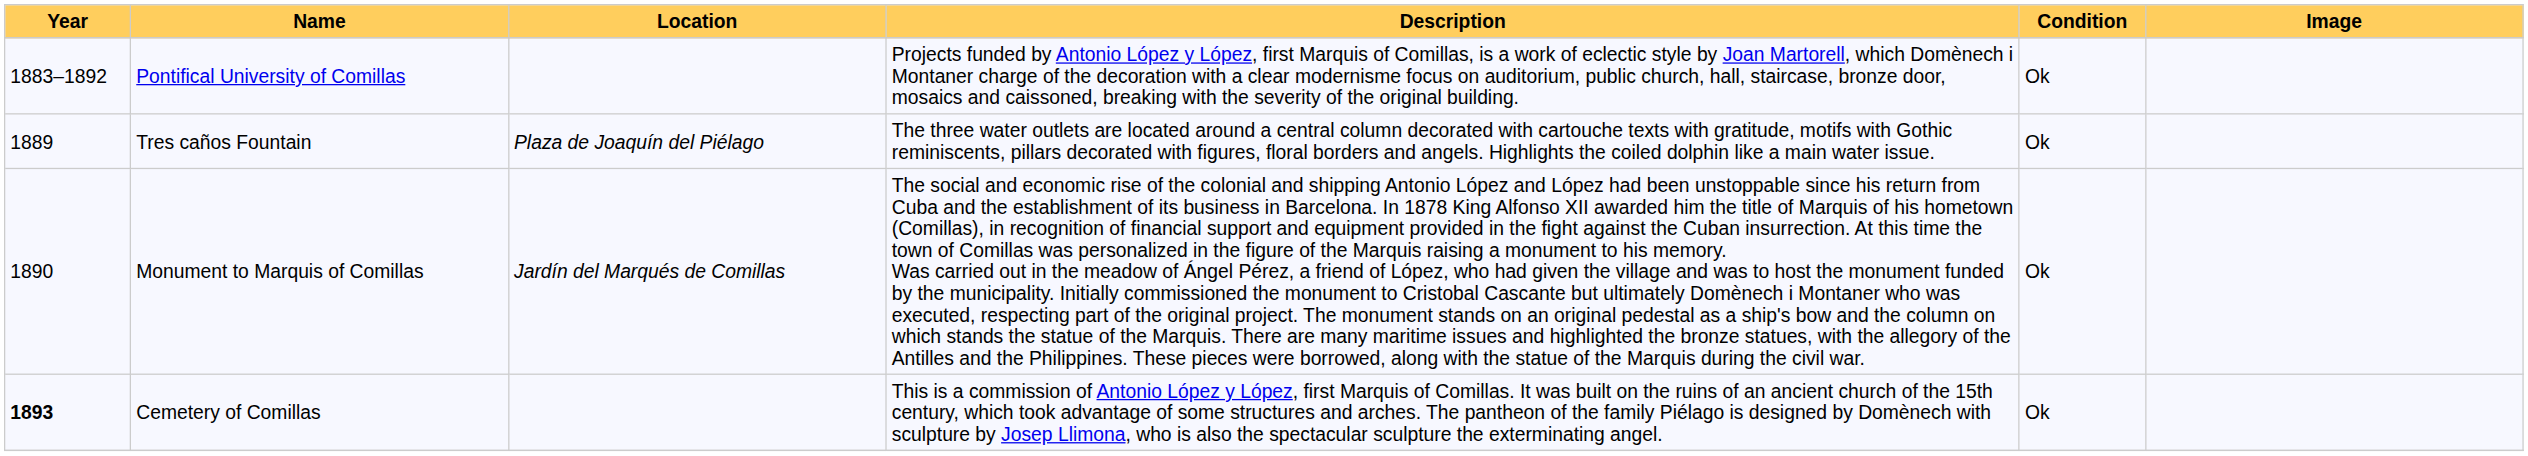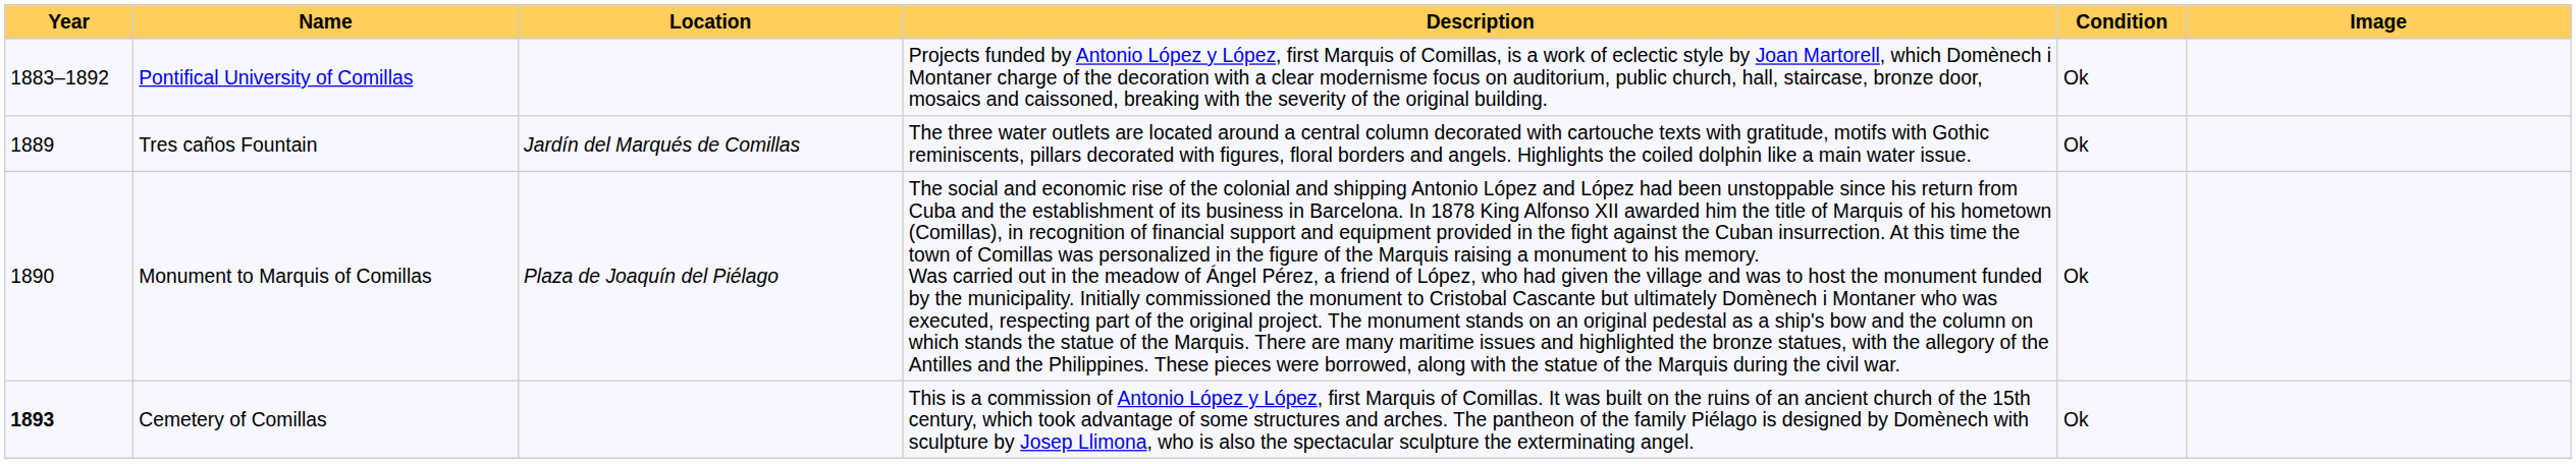 <table bgcolor="#f7f8ff" cellpadding="4" cellspacing="0" border="1" style="font-size: 95%; border: #cccccc solid 1px; border-collapse: collapse;">
 <tr>
 <th width="5%" style="background:#ffce5d;">Year</th>
 <th width="15%" style="background:#ffce5d;">Name</th>
 <th width="15%" style="background:#ffce5d;">Location</th>
 <th width="45%" style="background:#ffce5d;">Description</th>
 <th width="5%" style="background:#ffce5d;">Condition</th>
 <th width="15%" style="background:#ffce5d;">Image</th>
 </tr>
 <tr ---->
 </tr>
 <tr>
 <td>1883–1892</td>
 <td><a href='#'>Pontifical University of Comillas</a></td>
 <td></td>
 <td>Projects funded by <a href='#'>Antonio López y López</a>, first Marquis of Comillas, is a work of eclectic style by <a href='#'>Joan Martorell</a>, which Domènech i Montaner charge of the decoration with a clear modernisme focus on auditorium, public church, hall, staircase, bronze door, mosaics and caissoned, breaking with the severity of the original building.</td>
 <td>Ok</td>
 <td></td>
 </tr>
 <tr>
 <td>1889</td>
 <td>Tres caños Fountain</td>
-<td><em>Plaza de Joaquín del Piélago</em></td>
+<td><em>Jardín del Marqués de Comillas</em></td>
 <td>The three water outlets are located around a central column decorated with cartouche texts with gratitude, motifs with Gothic reminiscents, pillars decorated with figures, floral borders and angels. Highlights the coiled dolphin like a main water issue.</td>
 <td>Ok</td>
 <td></td>
 </tr>
 <tr>
 <td>1890</td>
 <td>Monument to Marquis of Comillas</td>
-<td><em>Jardín del Marqués de Comillas</em></td>
+<td><em>Plaza de Joaquín del Piélago</em></td>
 <td>The social and economic rise of the colonial and shipping Antonio López and López had been unstoppable since his return from Cuba and the establishment of its business in Barcelona. In 1878 King Alfonso XII awarded him the title of Marquis of his hometown (Comillas), in recognition of financial support and equipment provided in the fight against the Cuban insurrection. At this time the town of Comillas was personalized in the figure of the Marquis raising a monument to his memory.<br>Was carried out in the meadow of Ángel Pérez, a friend of López, who had given the village and was to host the monument funded by the municipality. Initially commissioned the monument to Cristobal Cascante but ultimately Domènech i Montaner who was executed, respecting part of the original project. The monument stands on an original pedestal as a ship's bow and the column on which stands the statue of the Marquis. There are many maritime issues and highlighted the bronze statues, with the allegory of the Antilles and the Philippines. These pieces were borrowed, along with the statue of the Marquis during the civil war.</td>
 <td>Ok</td>
 <td></td>
 </tr>
 <tr>
 <td><strong>1893</strong></td>
 <td>Cemetery of Comillas</td>
 <td></td>
 <td>This is a commission of <a href='#'>Antonio López y López</a>, first Marquis of Comillas. It was built on the ruins of an ancient church of the 15th century, which took advantage of some structures and arches. The pantheon of the family Piélago is designed by Domènech with sculpture by <a href='#'>Josep Llimona</a>, who is also the spectacular sculpture the exterminating angel.</td>
 <td>Ok</td>
 <td></td>
 </tr>
 <tr>
 </tr>
 </table>
